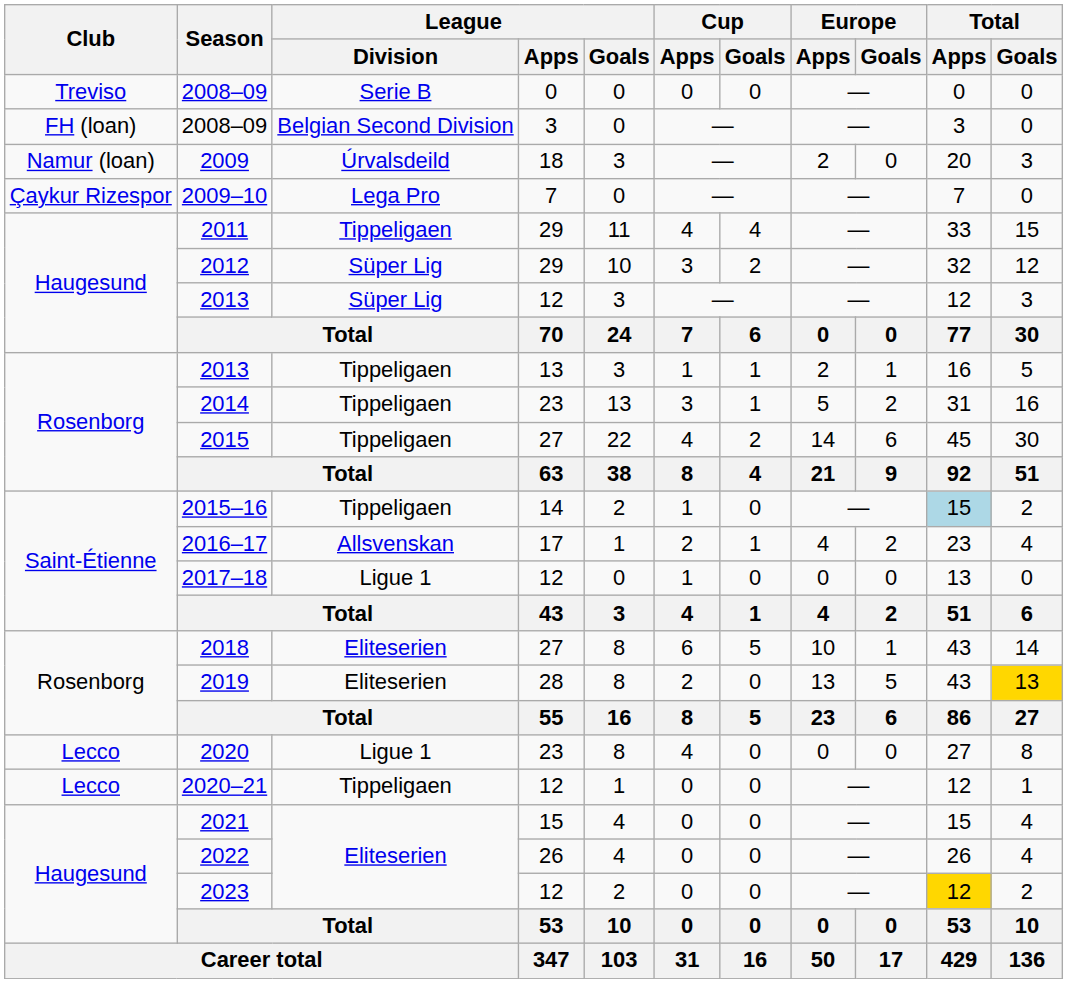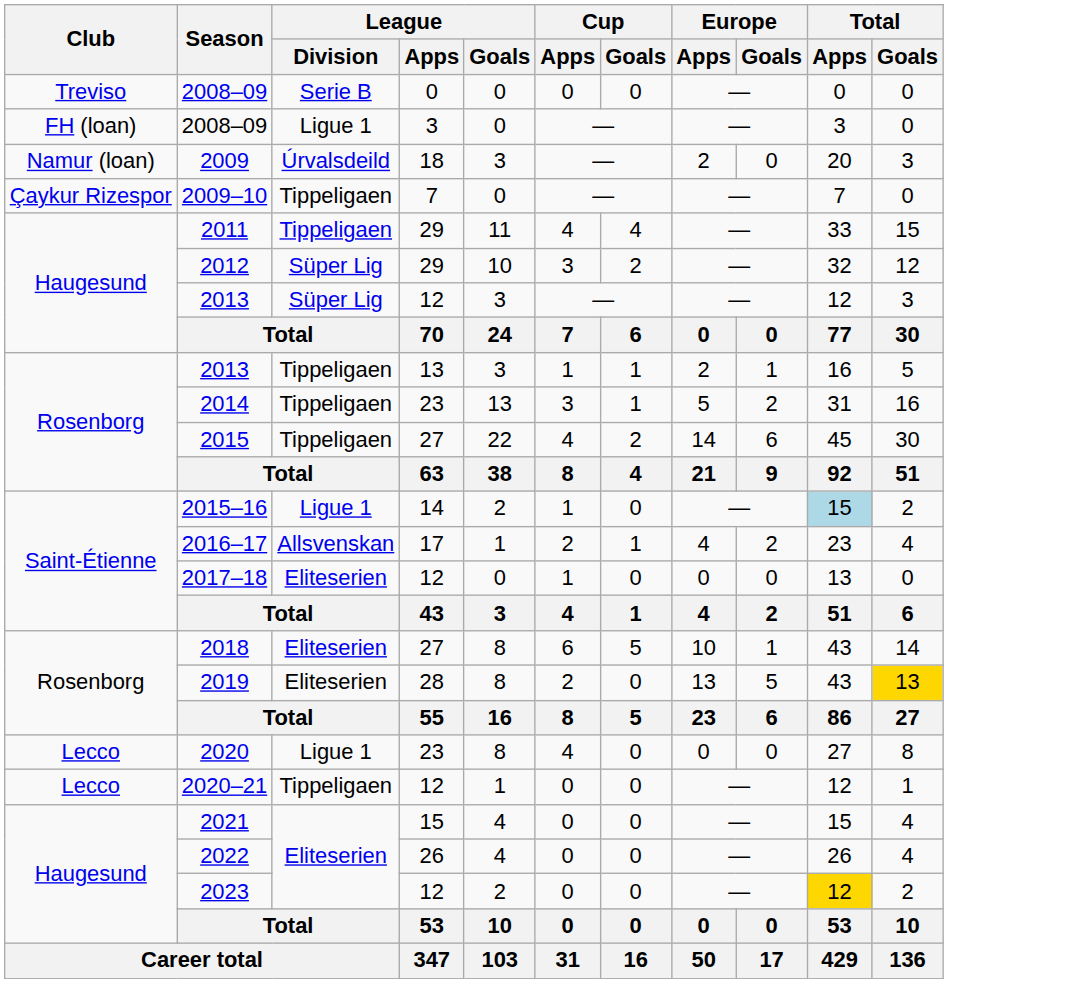 <table class="wikitable" style="text-align:center">
 <tr>
 <th rowspan="2">Club</th>
 <th rowspan="2">Season</th>
 <th colspan="3">League</th>
 <th colspan="2">Cup</th>
 <th colspan="2">Europe</th>
 <th colspan="2">Total</th>
 </tr>
 <tr>
 <th>Division</th>
 <th>Apps</th>
 <th>Goals</th>
 <th>Apps</th>
 <th>Goals</th>
 <th>Apps</th>
 <th>Goals</th>
 <th>Apps</th>
 <th>Goals</th>
 </tr>
 <tr>
 <td><a href='#'>Treviso</a></td>
 <td><a href='#'>2008–09</a></td>
 <td><a href='#'>Serie B</a></td>
 <td>0</td>
 <td>0</td>
 <td>0</td>
 <td>0</td>
 <td colspan="2">—</td>
 <td>0</td>
 <td>0</td>
 </tr>
 <tr>
 <td><a href='#'>FH</a> (loan)</td>
 <td>2008–09</td>
-<td><a href='#'>Belgian Second Division</a></td>
+<td>Ligue 1</td>
 <td>3</td>
 <td>0</td>
 <td colspan="2">—</td>
 <td colspan="2">—</td>
 <td>3</td>
 <td>0</td>
 </tr>
 <tr>
 <td><a href='#'>Namur</a> (loan)</td>
 <td><a href='#'>2009</a></td>
 <td><a href='#'>Úrvalsdeild</a></td>
 <td>18</td>
 <td>3</td>
 <td colspan="2">—</td>
 <td>2</td>
 <td>0</td>
 <td>20</td>
 <td>3</td>
 </tr>
 <tr>
 <td><a href='#'>Çaykur Rizespor</a></td>
 <td><a href='#'>2009–10</a></td>
-<td><a href='#'>Lega Pro</a></td>
+<td>Tippeligaen</td>
 <td>7</td>
 <td>0</td>
 <td colspan="2">—</td>
 <td colspan="2">—</td>
 <td>7</td>
 <td>0</td>
 </tr>
 <tr>
 <td rowspan="4"><a href='#'>Haugesund</a></td>
 <td><a href='#'>2011</a></td>
 <td><a href='#'>Tippeligaen</a></td>
 <td>29</td>
 <td>11</td>
 <td>4</td>
 <td>4</td>
 <td colspan="2">—</td>
 <td>33</td>
 <td>15</td>
 </tr>
 <tr>
 <td><a href='#'>2012</a></td>
 <td><a href='#'>Süper Lig</a></td>
 <td>29</td>
 <td>10</td>
 <td>3</td>
 <td>2</td>
 <td colspan="2">—</td>
 <td>32</td>
 <td>12</td>
 </tr>
 <tr>
 <td><a href='#'>2013</a></td>
 <td><a href='#'>Süper Lig</a></td>
 <td>12</td>
 <td>3</td>
 <td colspan="2">—</td>
 <td colspan="2">—</td>
 <td>12</td>
 <td>3</td>
 </tr>
 <tr>
 <th colspan="2">Total</th>
 <th>70</th>
 <th>24</th>
 <th>7</th>
 <th>6</th>
 <th>0</th>
 <th>0</th>
 <th>77</th>
 <th>30</th>
 </tr>
 <tr>
 <td rowspan="4"><a href='#'>Rosenborg</a></td>
 <td><a href='#'>2013</a></td>
 <td>Tippeligaen</td>
 <td>13</td>
 <td>3</td>
 <td>1</td>
 <td>1</td>
 <td>2</td>
 <td>1</td>
 <td>16</td>
 <td>5</td>
 </tr>
 <tr>
 <td><a href='#'>2014</a></td>
 <td>Tippeligaen</td>
 <td>23</td>
 <td>13</td>
 <td>3</td>
 <td>1</td>
 <td>5</td>
 <td>2</td>
 <td>31</td>
 <td>16</td>
 </tr>
 <tr>
 <td><a href='#'>2015</a></td>
 <td>Tippeligaen</td>
 <td>27</td>
 <td>22</td>
 <td>4</td>
 <td>2</td>
 <td>14</td>
 <td>6</td>
 <td>45</td>
 <td>30</td>
 </tr>
 <tr>
 <th colspan="2">Total</th>
 <th>63</th>
 <th>38</th>
 <th>8</th>
 <th>4</th>
 <th>21</th>
 <th>9</th>
 <th>92</th>
 <th>51</th>
 </tr>
 <tr>
 <td rowspan="4"><a href='#'>Saint-Étienne</a></td>
 <td><a href='#'>2015–16</a></td>
-<td>Tippeligaen</td>
+<td><a href='#'>Ligue 1</a></td>
 <td>14</td>
 <td>2</td>
 <td>1</td>
 <td>0</td>
 <td colspan="2">—</td>
 <td style="background: lightblue;">15</td>
 <td>2</td>
 </tr>
 <tr>
 <td><a href='#'>2016–17</a></td>
 <td><a href='#'>Allsvenskan</a></td>
 <td>17</td>
 <td>1</td>
 <td>2</td>
 <td>1</td>
 <td>4</td>
 <td>2</td>
 <td>23</td>
 <td>4</td>
 </tr>
 <tr>
 <td><a href='#'>2017–18</a></td>
-<td>Ligue 1</td>
+<td><a href='#'>Eliteserien</a></td>
 <td>12</td>
 <td>0</td>
 <td>1</td>
 <td>0</td>
 <td>0</td>
 <td>0</td>
 <td>13</td>
 <td>0</td>
 </tr>
 <tr>
 <th colspan="2">Total</th>
 <th>43</th>
 <th>3</th>
 <th>4</th>
 <th>1</th>
 <th>4</th>
 <th>2</th>
 <th>51</th>
 <th>6</th>
 </tr>
 <tr>
 <td rowspan="3">Rosenborg</td>
 <td><a href='#'>2018</a></td>
 <td><a href='#'>Eliteserien</a></td>
 <td>27</td>
 <td>8</td>
 <td>6</td>
 <td>5</td>
 <td>10</td>
 <td>1</td>
 <td>43</td>
 <td>14</td>
 </tr>
 <tr>
 <td><a href='#'>2019</a></td>
 <td>Eliteserien</td>
 <td>28</td>
 <td>8</td>
 <td>2</td>
 <td>0</td>
 <td>13</td>
 <td>5</td>
 <td>43</td>
 <td style="background: gold;">13</td>
 </tr>
 <tr>
 <th colspan="2">Total</th>
 <th>55</th>
 <th>16</th>
 <th>8</th>
 <th>5</th>
 <th>23</th>
 <th>6</th>
 <th>86</th>
 <th>27</th>
 </tr>
 <tr>
 <td><a href='#'>Lecco</a></td>
 <td><a href='#'>2020</a></td>
 <td>Ligue 1</td>
 <td>23</td>
 <td>8</td>
 <td>4</td>
 <td>0</td>
 <td>0</td>
 <td>0</td>
 <td>27</td>
 <td>8</td>
 </tr>
 <tr>
 <td><a href='#'>Lecco</a></td>
 <td><a href='#'>2020–21</a></td>
 <td>Tippeligaen</td>
 <td>12</td>
 <td>1</td>
 <td>0</td>
 <td>0</td>
 <td colspan="2">—</td>
 <td>12</td>
 <td>1</td>
 </tr>
 <tr>
 <td rowspan="4"><a href='#'>Haugesund</a></td>
 <td><a href='#'>2021</a></td>
 <td rowspan="3"><a href='#'>Eliteserien</a></td>
 <td>15</td>
 <td>4</td>
 <td>0</td>
 <td>0</td>
 <td colspan="2">—</td>
 <td>15</td>
 <td>4</td>
 </tr>
 <tr>
 <td><a href='#'>2022</a></td>
 <td>26</td>
 <td>4</td>
 <td>0</td>
 <td>0</td>
 <td colspan="2">—</td>
 <td>26</td>
 <td>4</td>
 </tr>
 <tr>
 <td><a href='#'>2023</a></td>
 <td>12</td>
 <td>2</td>
 <td>0</td>
 <td>0</td>
 <td colspan="2">—</td>
 <td style="background: gold;">12</td>
 <td>2</td>
 </tr>
 <tr>
 <th colspan="2">Total</th>
 <th>53</th>
 <th>10</th>
 <th>0</th>
 <th>0</th>
 <th>0</th>
 <th>0</th>
 <th>53</th>
 <th>10</th>
 </tr>
 <tr>
 <th colspan="3">Career total</th>
 <th>347</th>
 <th>103</th>
 <th>31</th>
 <th>16</th>
 <th>50</th>
 <th>17</th>
 <th>429</th>
 <th>136</th>
 </tr>
 </table>
